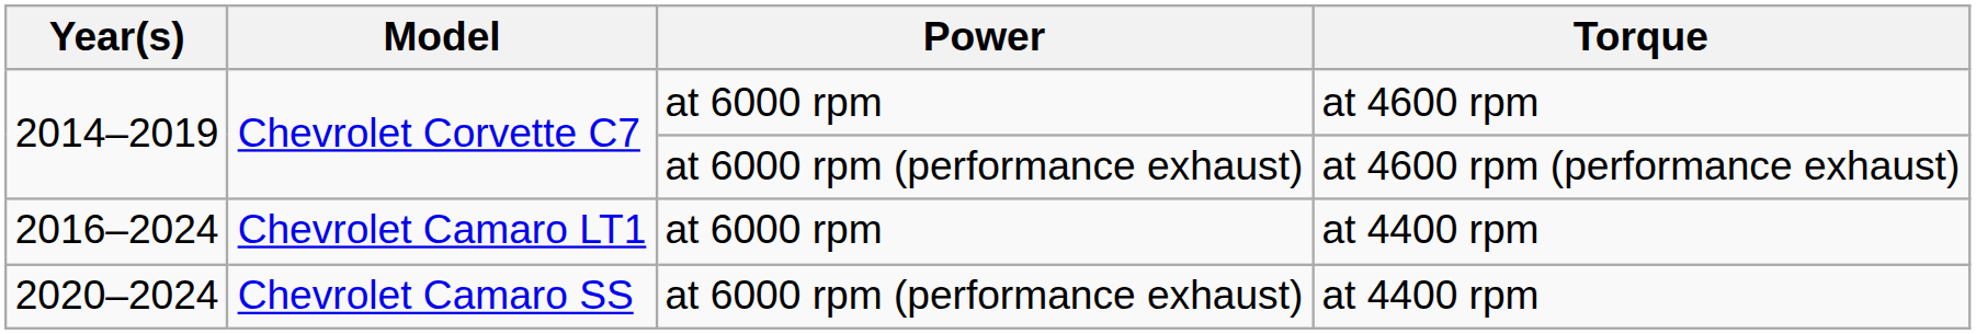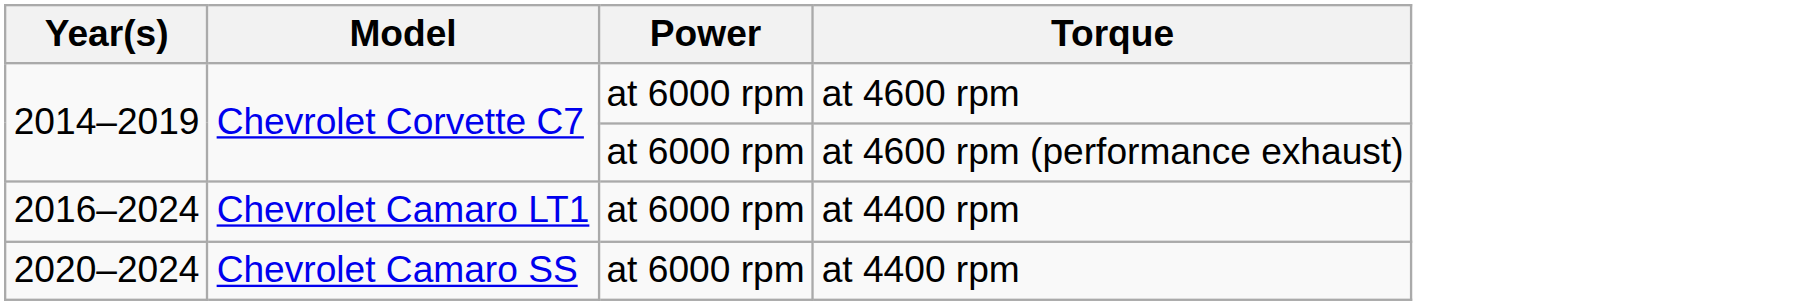 <table class="wikitable">
 <tr>
 <th scope="col">Year(s)</th>
 <th scope="col">Model</th>
 <th scope="col">Power</th>
 <th scope="col">Torque</th>
 </tr>
 <tr>
 <td rowspan="2">2014–2019</td>
 <td rowspan="2"><a href='#'>Chevrolet Corvette C7</a></td>
 <td> at 6000 rpm</td>
 <td> at 4600 rpm</td>
 </tr>
 <tr>
-<td> at 6000 rpm (performance exhaust)</td>
+<td> at 6000 rpm</td>
 <td> at 4600 rpm (performance exhaust)</td>
 </tr>
 <tr>
 <td>2016–2024</td>
 <td><a href='#'>Chevrolet Camaro LT1</a></td>
 <td> at 6000 rpm</td>
 <td> at 4400 rpm</td>
 </tr>
 <tr>
 <td>2020–2024</td>
 <td><a href='#'>Chevrolet Camaro SS</a></td>
-<td> at 6000 rpm (performance exhaust)</td>
+<td> at 6000 rpm</td>
 <td> at 4400 rpm</td>
 </tr>
 </table>
